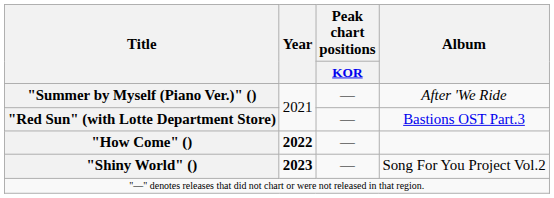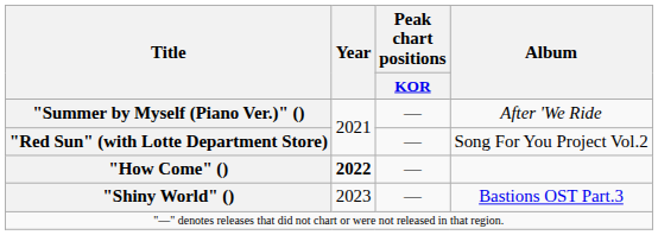 <table class="wikitable plainrowheaders" style="text-align:center">
 <tr>
 <th scope="col" rowspan="2">Title</th>
 <th scope="col" rowspan="2">Year</th>
 <th scope="col" colspan="1">Peak chart positions</th>
 <th scope="col" rowspan="2">Album</th>
 </tr>
 <tr>
 <th scope="col" style="width:3em;font-size:90%"><a href='#'>KOR</a><br></th>
 </tr>
 <tr>
 <th scope="row">"Summer by Myself (Piano Ver.)" ()</th>
 <td rowspan="2">2021</td>
 <td>—</td>
 <td><em>After 'We Ride<strong></td>
 </tr>
 <tr>
 <th scope="row">"Red Sun" (with Lotte Department Store)</th>
 <td>—</td>
-<td></em><a href='#'>Bastions OST Part.3</a><em></td>
+<td></em>Song For You Project Vol.2<em></td>
 </tr>
 <tr>
 <th scope="row">"How Come" ()</th>
 <td><strong>2022</strong></td>
 <td>—</td>
 <td></td>
 </tr>
 <tr>
 <th scope="row">"Shiny World" ()</th>
-<td><strong>2023</strong></td>
+<td>2023</td>
 <td>—</td>
-<td></em>Song For You Project Vol.2<em></td>
+<td></em><a href='#'>Bastions OST Part.3</a><em></td>
 </tr>
 <tr>
 <td colspan="5" style="font-size:8pt">"—" denotes releases that did not chart or were not released in that region.</td>
 </tr>
 </table>
